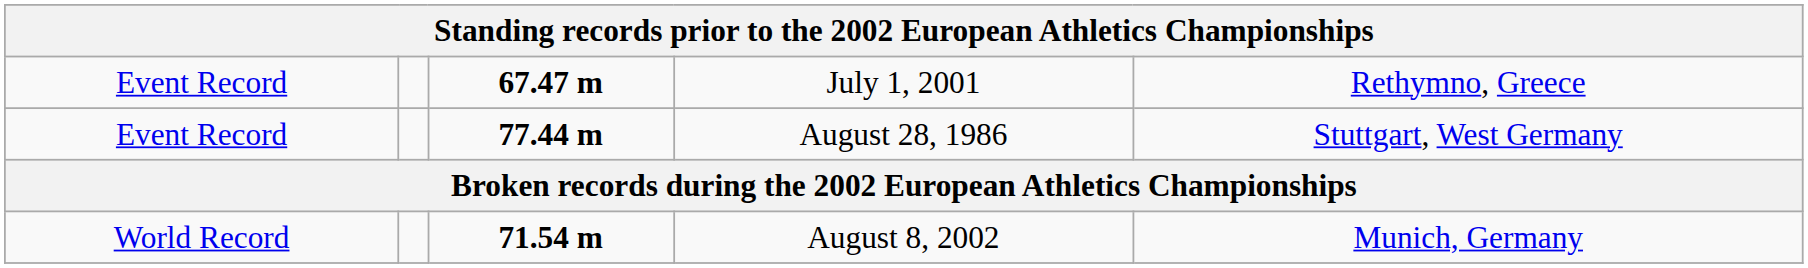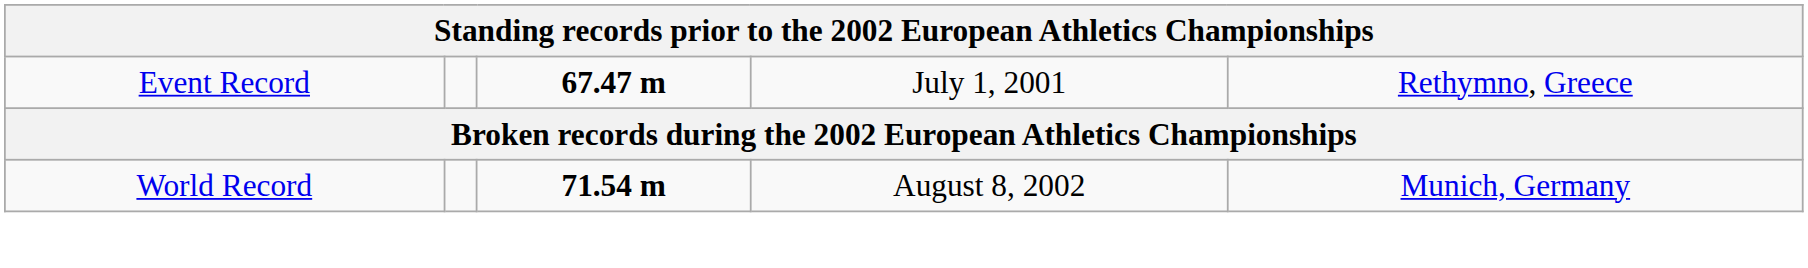 <table class="wikitable" style=" text-align:center; font-size:110%;" width="80%">
 <tr>
 <th colspan="5">Standing records prior to the 2002 European Athletics Championships</th>
 </tr>
 <tr>
 <td><a href='#'>Event Record</a></td>
 <td></td>
 <td><strong>67.47 m </strong></td>
 <td>July 1, 2001</td>
 <td> <a href='#'>Rethymno</a>, <a href='#'>Greece</a></td>
 </tr>
 <tr>
-<td><a href='#'>Event Record</a></td>
-<td></td>
-<td><strong>77.44 m </strong></td>
-<td>August 28, 1986</td>
-<td> <a href='#'>Stuttgart</a>, <a href='#'>West Germany</a></td>
-</tr>
-<tr>
 <th colspan="5">Broken records during the 2002 European Athletics Championships</th>
 </tr>
 <tr>
 <td><a href='#'>World Record</a></td>
 <td></td>
 <td><strong>71.54 m </strong></td>
 <td>August 8, 2002</td>
 <td> <a href='#'>Munich, Germany</a></td>
 </tr>
 </table>
